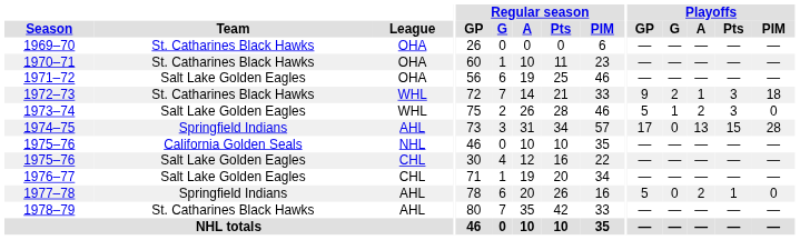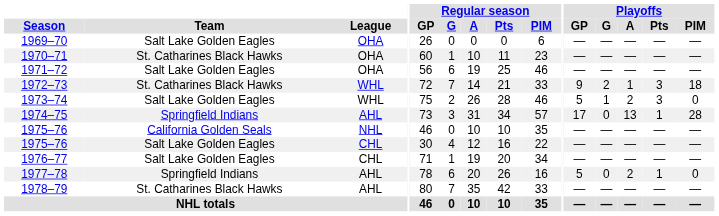 <table border="0" cellpadding="1" cellspacing="0" style="text-align:center; width:60em">
 <tr bgcolor="#e0e0e0">
 <th colspan="3" bgcolor="#ffffff"></th>
 <th rowspan="100" bgcolor="#ffffff"></th>
 <th colspan="5"><a href='#'>Regular season</a></th>
 <th rowspan="100" bgcolor="#ffffff"></th>
 <th colspan="5"><a href='#'>Playoffs</a></th>
 </tr>
 <tr bgcolor="#e0e0e0">
 <th><a href='#'>Season</a></th>
 <th>Team</th>
 <th>League</th>
 <th>GP</th>
 <th><a href='#'>G</a></th>
 <th><a href='#'>A</a></th>
 <th><a href='#'>Pts</a></th>
 <th><a href='#'>PIM</a></th>
 <th>GP</th>
 <th>G</th>
 <th>A</th>
 <th>Pts</th>
 <th>PIM</th>
 </tr>
 <tr>
 <td><a href='#'>1969–70</a></td>
-<td><a href='#'>St. Catharines Black Hawks</a></td>
+<td>Salt Lake Golden Eagles</td>
 <td><a href='#'>OHA</a></td>
 <td>26</td>
 <td>0</td>
 <td>0</td>
 <td>0</td>
 <td>6</td>
 <td>—</td>
 <td>—</td>
 <td>—</td>
 <td>—</td>
 <td>—</td>
 </tr>
 <tr bgcolor="#f0f0f0">
 <td><a href='#'>1970–71</a></td>
 <td>St. Catharines Black Hawks</td>
 <td>OHA</td>
 <td>60</td>
 <td>1</td>
 <td>10</td>
 <td>11</td>
 <td>23</td>
 <td>—</td>
 <td>—</td>
 <td>—</td>
 <td>—</td>
 <td>—</td>
 </tr>
 <tr>
 <td><a href='#'>1971–72</a></td>
 <td>Salt Lake Golden Eagles</td>
 <td>OHA</td>
 <td>56</td>
 <td>6</td>
 <td>19</td>
 <td>25</td>
 <td>46</td>
 <td>—</td>
 <td>—</td>
 <td>—</td>
 <td>—</td>
 <td>—</td>
 </tr>
 <tr bgcolor="#f0f0f0">
 <td><a href='#'>1972–73</a></td>
 <td>St. Catharines Black Hawks</td>
 <td><a href='#'>WHL</a></td>
 <td>72</td>
 <td>7</td>
 <td>14</td>
 <td>21</td>
 <td>33</td>
 <td>9</td>
 <td>2</td>
 <td>1</td>
 <td>3</td>
 <td>18</td>
 </tr>
 <tr>
 <td><a href='#'>1973–74</a></td>
 <td>Salt Lake Golden Eagles</td>
 <td>WHL</td>
 <td>75</td>
 <td>2</td>
 <td>26</td>
 <td>28</td>
 <td>46</td>
 <td>5</td>
 <td>1</td>
 <td>2</td>
 <td>3</td>
 <td>0</td>
 </tr>
 <tr bgcolor="#f0f0f0">
 <td><a href='#'>1974–75</a></td>
 <td><a href='#'>Springfield Indians</a></td>
 <td><a href='#'>AHL</a></td>
 <td>73</td>
 <td>3</td>
 <td>31</td>
 <td>34</td>
 <td>57</td>
 <td>17</td>
 <td>0</td>
 <td>13</td>
-<td>15</td>
+<td>1</td>
 <td>28</td>
 </tr>
 <tr>
 <td><a href='#'>1975–76</a></td>
 <td><a href='#'>California Golden Seals</a></td>
 <td><a href='#'>NHL</a></td>
 <td>46</td>
 <td>0</td>
 <td>10</td>
 <td>10</td>
 <td>35</td>
 <td>—</td>
 <td>—</td>
 <td>—</td>
 <td>—</td>
 <td>—</td>
 </tr>
 <tr bgcolor="#f0f0f0">
 <td><a href='#'>1975–76</a></td>
 <td>Salt Lake Golden Eagles</td>
 <td><a href='#'>CHL</a></td>
 <td>30</td>
 <td>4</td>
 <td>12</td>
 <td>16</td>
 <td>22</td>
 <td>—</td>
 <td>—</td>
 <td>—</td>
 <td>—</td>
 <td>—</td>
 </tr>
 <tr>
 <td><a href='#'>1976–77</a></td>
 <td>Salt Lake Golden Eagles</td>
 <td>CHL</td>
 <td>71</td>
 <td>1</td>
 <td>19</td>
 <td>20</td>
 <td>34</td>
 <td>—</td>
 <td>—</td>
 <td>—</td>
 <td>—</td>
 <td>—</td>
 </tr>
 <tr bgcolor="#f0f0f0">
 <td><a href='#'>1977–78</a></td>
 <td>Springfield Indians</td>
 <td>AHL</td>
 <td>78</td>
 <td>6</td>
 <td>20</td>
 <td>26</td>
 <td>16</td>
 <td>5</td>
 <td>0</td>
 <td>2</td>
 <td>1</td>
 <td>0</td>
 </tr>
 <tr>
 <td><a href='#'>1978–79</a></td>
 <td>St. Catharines Black Hawks</td>
 <td>AHL</td>
 <td>80</td>
 <td>7</td>
 <td>35</td>
 <td>42</td>
 <td>33</td>
 <td>—</td>
 <td>—</td>
 <td>—</td>
 <td>—</td>
 <td>—</td>
 </tr>
 <tr bgcolor="#e0e0e0">
 <th colspan="3">NHL totals</th>
 <th>46</th>
 <th>0</th>
 <th>10</th>
 <th>10</th>
 <th>35</th>
 <th>—</th>
 <th>—</th>
 <th>—</th>
 <th>—</th>
 <th>—</th>
 </tr>
 </table>
